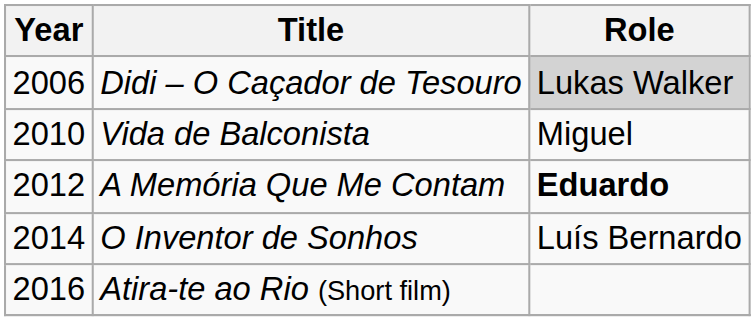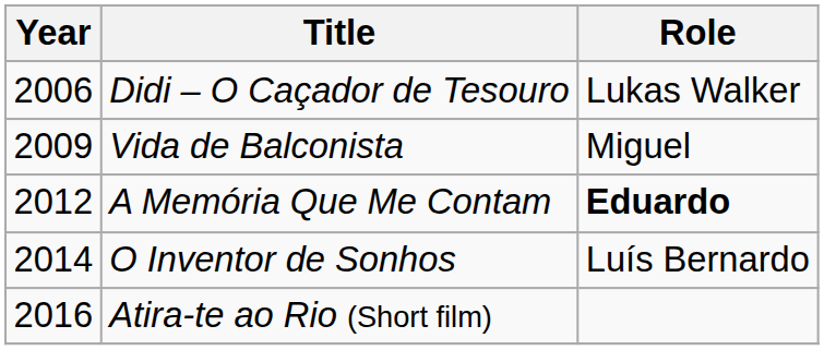 <table class="wikitable sortable">
 <tr>
 <th>Year</th>
 <th>Title</th>
 <th>Role</th>
 </tr>
 <tr>
 <td>2006</td>
 <td><em>Didi – O Caçador de Tesouro</em></td>
-<td style="background: lightgrey;">Lukas Walker</td>
+<td>Lukas Walker</td>
 </tr>
 <tr>
-<td>2010</td>
+<td>2009</td>
 <td><em>Vida de Balconista</em></td>
 <td>Miguel</td>
 </tr>
 <tr>
 <td>2012</td>
 <td><em>A Memória Que Me Contam</em></td>
 <td><strong>Eduardo</strong></td>
 </tr>
 <tr>
 <td>2014</td>
 <td><em>O Inventor de Sonhos</em></td>
 <td>Luís Bernardo</td>
 </tr>
 <tr>
 <td>2016</td>
 <td><em>Atira-te ao Rio</em> <small>(Short film)</small></td>
 <td></td>
 </tr>
 <tr>
 </tr>
 </table>
